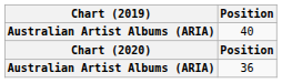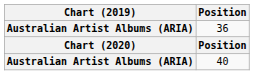 <table class="wikitable plainrowheaders" style="text-align:center">
 <tr>
 <th scope="col">Chart (2019)</th>
 <th scope="col">Position</th>
 </tr>
 <tr>
 <th scope="row">Australian Artist Albums (ARIA)</th>
-<td>40</td>
+<td>36</td>
 </tr>
 <tr>
 <th scope="col">Chart (2020)</th>
 <th scope="col">Position</th>
 </tr>
 <tr>
 <th scope="row">Australian Artist Albums (ARIA)</th>
-<td>36</td>
+<td>40</td>
 </tr>
 </table>
